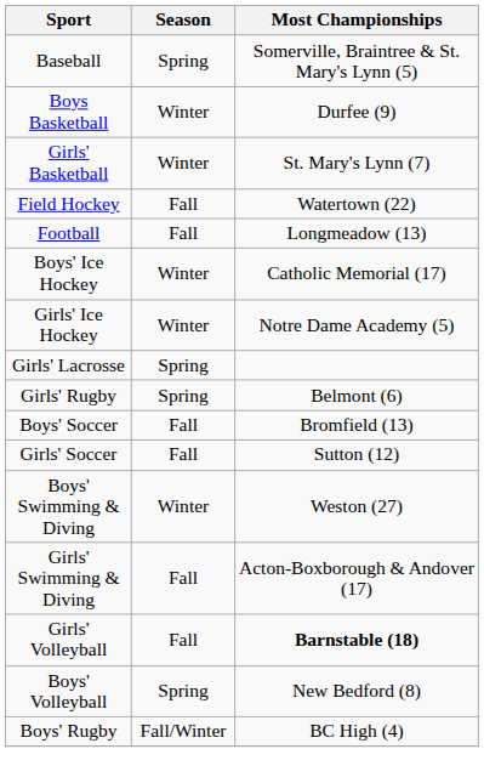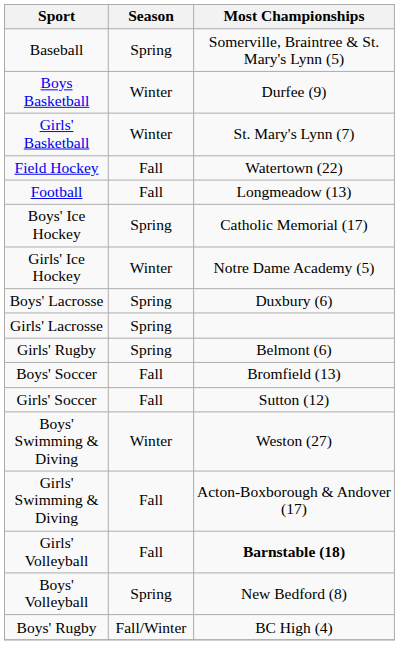 <table class="wikitable sortable" style="text-align:center">
 <tr>
 <th width=100>Sport</th>
 <th width=80>Season</th>
 <th width=200>Most Championships</th>
 </tr>
 <tr>
 <td align=center>Baseball</td>
 <td align=center>Spring</td>
 <td align=center>Somerville, Braintree & St. Mary's Lynn (5)</td>
 </tr>
 <tr>
 <td align=center><a href='#'>Boys Basketball</a></td>
 <td align=center>Winter</td>
 <td align=center>Durfee (9)</td>
 </tr>
 <tr>
 <td align=center><a href='#'>Girls' Basketball</a></td>
 <td align=center>Winter</td>
 <td align=center>St. Mary's Lynn (7)</td>
 </tr>
 <tr>
 <td align=center><a href='#'>Field Hockey</a></td>
 <td align=center>Fall</td>
 <td align=center>Watertown (22)</td>
 </tr>
 <tr>
 <td align=center><a href='#'>Football</a></td>
 <td align=center>Fall</td>
 <td align=center>Longmeadow (13)</td>
 </tr>
 <tr>
 <td align=center>Boys' Ice Hockey</td>
-<td align=center>Winter</td>
+<td align=center>Spring</td>
 <td align=center>Catholic Memorial (17)</td>
 </tr>
 <tr>
 <td align=center>Girls' Ice Hockey</td>
 <td align=center>Winter</td>
 <td align=center>Notre Dame Academy (5)</td>
+</tr>
+<tr>
+<td align=center>Boys' Lacrosse</td>
+<td align=center>Spring</td>
+<td align=center>Duxbury (6)</td>
 </tr>
 <tr>
 <td align=center>Girls' Lacrosse</td>
 <td align=center>Spring</td>
 <td align=center></td>
 </tr>
 <tr>
 <td align=center>Girls' Rugby</td>
 <td align=center>Spring</td>
 <td align=center>Belmont (6)</td>
 </tr>
 <tr>
 <td align=center>Boys' Soccer</td>
 <td align=center>Fall</td>
 <td align=center>Bromfield (13)</td>
 </tr>
 <tr>
 <td align=center>Girls' Soccer</td>
 <td align=center>Fall</td>
 <td align=center>Sutton (12)</td>
 </tr>
 <tr>
 <td align=center>Boys' Swimming & Diving</td>
 <td align=center>Winter</td>
 <td align=center>Weston (27)</td>
 </tr>
 <tr>
 <td align=center>Girls' Swimming & Diving</td>
 <td align=center>Fall</td>
 <td align=center>Acton-Boxborough & Andover (17)</td>
 </tr>
 <tr>
 <td align=center>Girls' Volleyball</td>
 <td align=center>Fall</td>
 <td align=center><strong>Barnstable (18)</strong></td>
 </tr>
 <tr>
 <td align=center>Boys' Volleyball</td>
 <td align=center>Spring</td>
 <td align=center>New Bedford (8)</td>
 </tr>
 <tr>
 <td align=center>Boys' Rugby</td>
 <td align=center>Fall/Winter</td>
 <td align=center>BC High (4)</td>
 </tr>
 <tr>
 </tr>
 </table>
